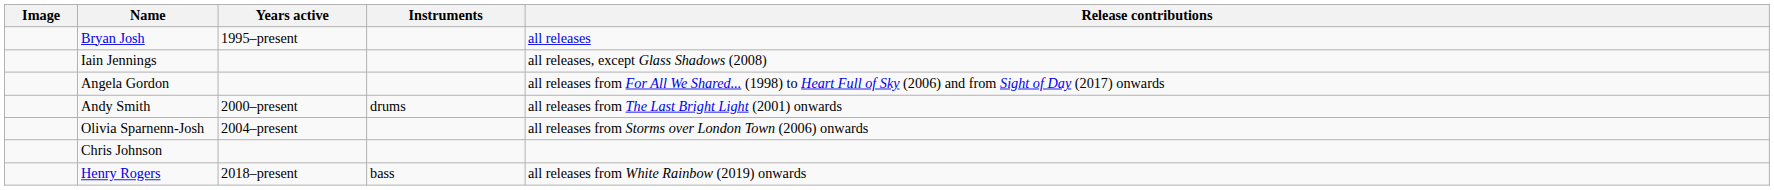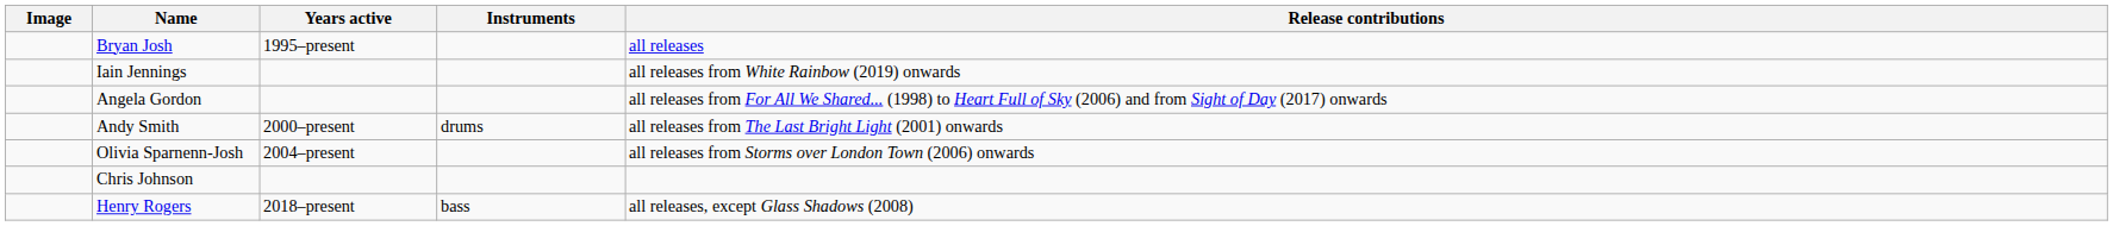 <table class="wikitable" width="100%" border="1">
 <tr>
 <th width="75">Image</th>
 <th width="150">Name</th>
 <th width="160">Years active</th>
 <th width="170">Instruments</th>
 <th>Release contributions</th>
 </tr>
 <tr>
 <td></td>
 <td><a href='#'>Bryan Josh</a></td>
 <td>1995–present</td>
 <td></td>
 <td><a href='#'>all releases</a></td>
 </tr>
 <tr>
 <td></td>
 <td>Iain Jennings</td>
 <td></td>
 <td></td>
-<td>all releases, except <em>Glass Shadows</em> (2008)</td>
+<td>all releases from <em>White Rainbow</em> (2019) onwards</td>
 </tr>
 <tr>
 <td></td>
 <td>Angela Gordon </td>
 <td></td>
 <td></td>
 <td>all releases from <em><a href='#'>For All We Shared...</a></em> (1998) to <em><a href='#'>Heart Full of Sky</a></em> (2006) and from <em><a href='#'>Sight of Day</a></em> (2017) onwards</td>
 </tr>
 <tr>
 <td></td>
 <td>Andy Smith</td>
 <td>2000–present</td>
 <td>drums</td>
 <td>all releases from <em><a href='#'>The Last Bright Light</a></em> (2001) onwards</td>
 </tr>
 <tr>
 <td></td>
 <td>Olivia Sparnenn-Josh</td>
 <td>2004–present</td>
 <td></td>
 <td>all releases from <em>Storms over London Town</em> (2006) onwards</td>
 </tr>
 <tr>
 <td></td>
 <td>Chris Johnson</td>
 <td></td>
 <td></td>
 <td></td>
 </tr>
 <tr>
 <td></td>
 <td><a href='#'>Henry Rogers</a></td>
 <td>2018–present</td>
 <td>bass</td>
-<td>all releases from <em>White Rainbow</em> (2019) onwards</td>
+<td>all releases, except <em>Glass Shadows</em> (2008)</td>
 </tr>
 </table>
